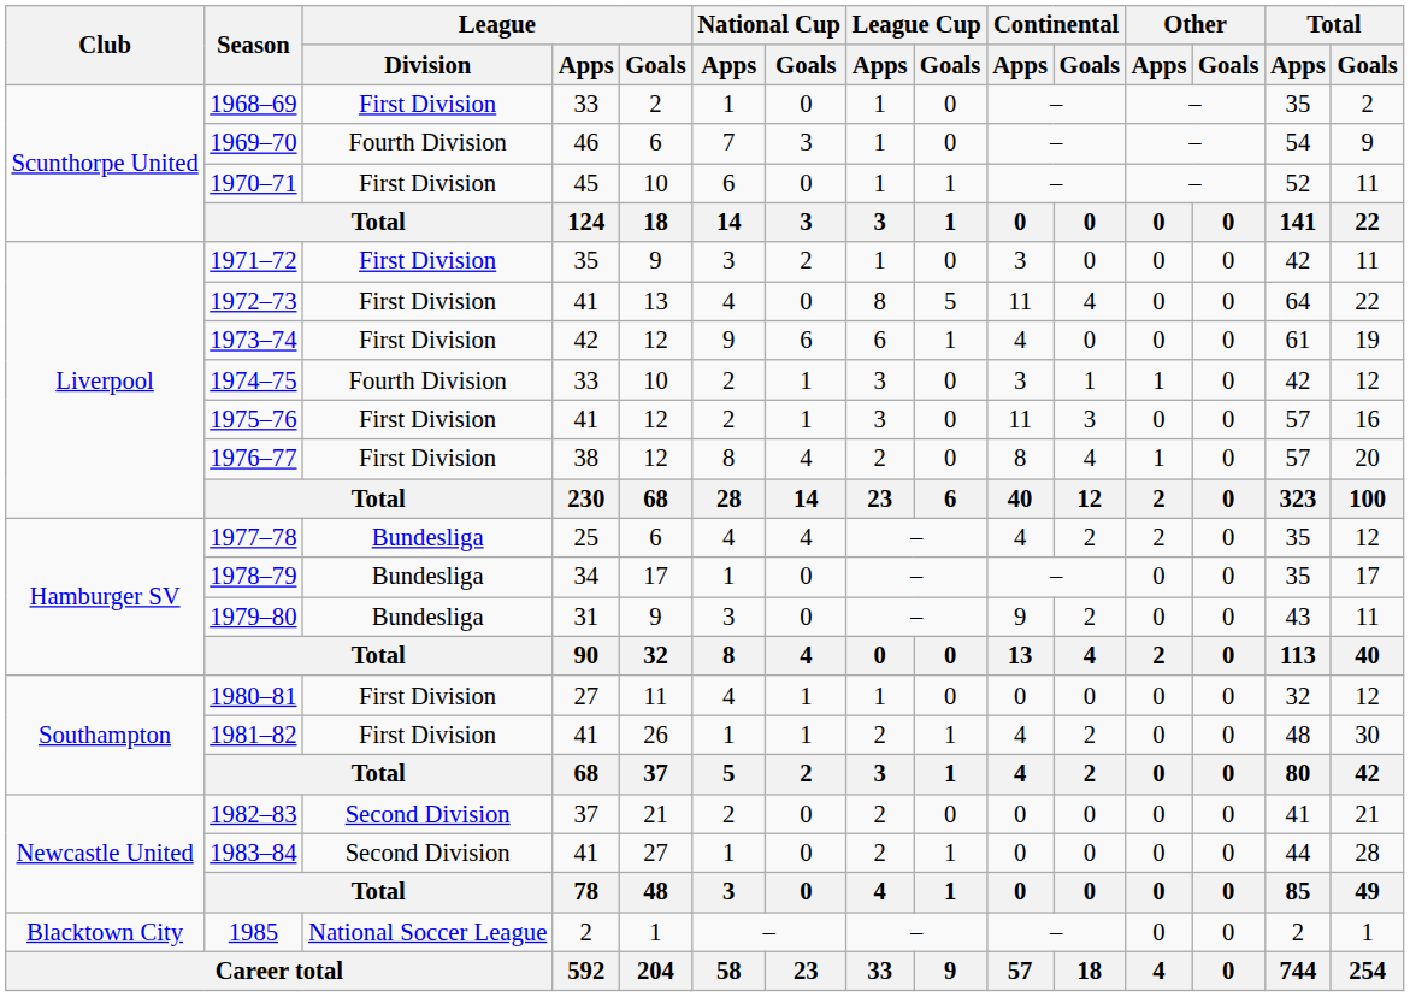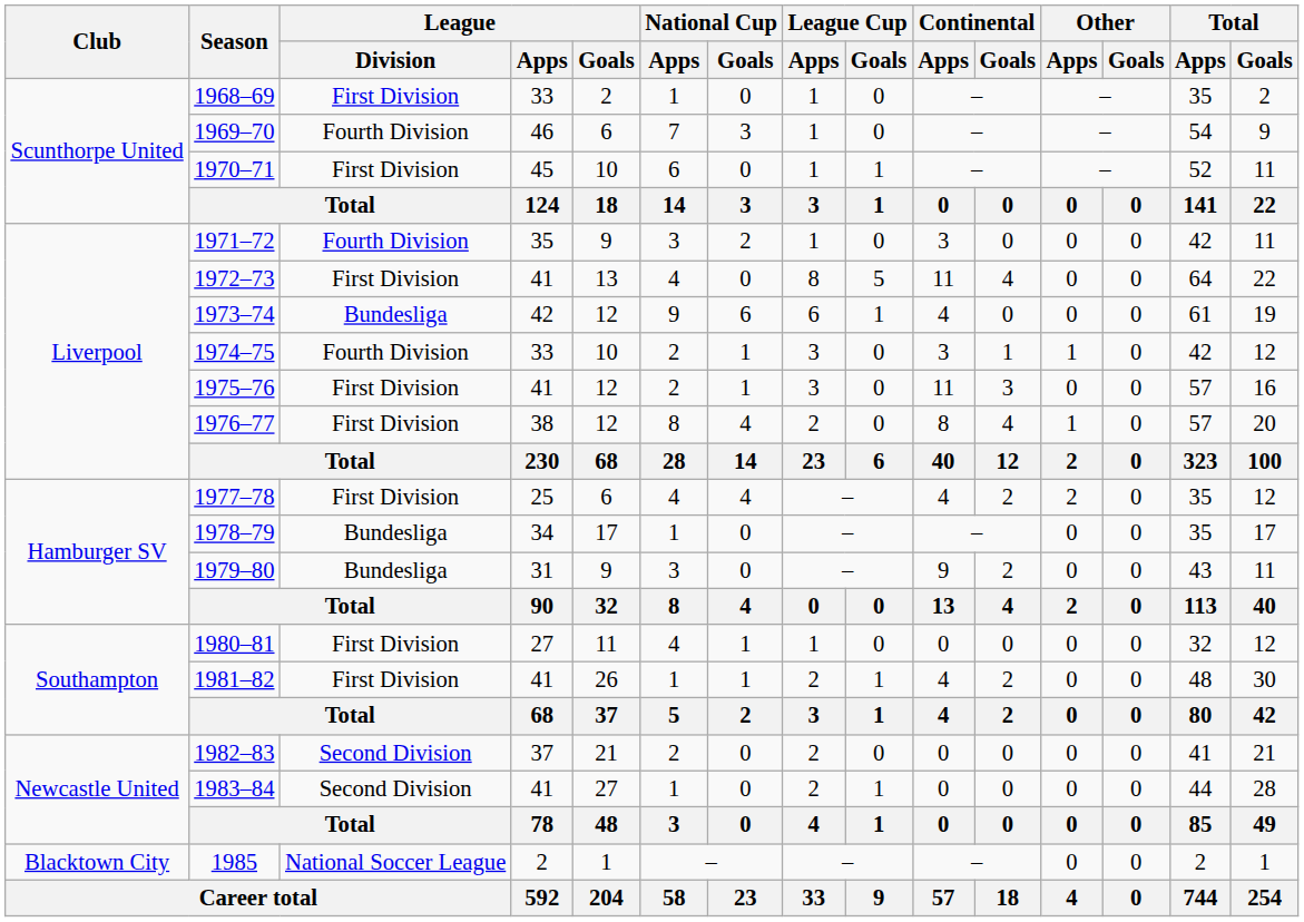 <table class="wikitable" style="text-align:center">
 <tr>
 <th rowspan="2">Club</th>
 <th rowspan="2">Season</th>
 <th colspan="3">League</th>
 <th colspan="2">National Cup</th>
 <th colspan="2">League Cup</th>
 <th colspan="2">Continental</th>
 <th colspan="2">Other</th>
 <th colspan="2">Total</th>
 </tr>
 <tr>
 <th>Division</th>
 <th>Apps</th>
 <th>Goals</th>
 <th>Apps</th>
 <th>Goals</th>
 <th>Apps</th>
 <th>Goals</th>
 <th>Apps</th>
 <th>Goals</th>
 <th>Apps</th>
 <th>Goals</th>
 <th>Apps</th>
 <th>Goals</th>
 </tr>
 <tr>
 <td rowspan="4"><a href='#'>Scunthorpe United</a></td>
 <td><a href='#'>1968–69</a></td>
 <td><a href='#'>First Division</a></td>
 <td>33</td>
 <td>2</td>
 <td>1</td>
 <td>0</td>
 <td>1</td>
 <td>0</td>
 <td colspan="2">–</td>
 <td colspan="2">–</td>
 <td>35</td>
 <td>2</td>
 </tr>
 <tr>
 <td><a href='#'>1969–70</a></td>
 <td>Fourth Division</td>
 <td>46</td>
 <td>6</td>
 <td>7</td>
 <td>3</td>
 <td>1</td>
 <td>0</td>
 <td colspan="2">–</td>
 <td colspan="2">–</td>
 <td>54</td>
 <td>9</td>
 </tr>
 <tr>
 <td><a href='#'>1970–71</a></td>
 <td>First Division</td>
 <td>45</td>
 <td>10</td>
 <td>6</td>
 <td>0</td>
 <td>1</td>
 <td>1</td>
 <td colspan="2">–</td>
 <td colspan="2">–</td>
 <td>52</td>
 <td>11</td>
 </tr>
 <tr>
 <th colspan="2">Total</th>
 <th>124</th>
 <th>18</th>
 <th>14</th>
 <th>3</th>
 <th>3</th>
 <th>1</th>
 <th>0</th>
 <th>0</th>
 <th>0</th>
 <th>0</th>
 <th>141</th>
 <th>22</th>
 </tr>
 <tr>
 <td rowspan="7"><a href='#'>Liverpool</a></td>
 <td><a href='#'>1971–72</a></td>
-<td><a href='#'>First Division</a></td>
+<td><a href='#'>Fourth Division</a></td>
 <td>35</td>
 <td>9</td>
 <td>3</td>
 <td>2</td>
 <td>1</td>
 <td>0</td>
 <td>3</td>
 <td>0</td>
 <td>0</td>
 <td>0</td>
 <td>42</td>
 <td>11</td>
 </tr>
 <tr>
 <td><a href='#'>1972–73</a></td>
 <td>First Division</td>
 <td>41</td>
 <td>13</td>
 <td>4</td>
 <td>0</td>
 <td>8</td>
 <td>5</td>
 <td>11</td>
 <td>4</td>
 <td>0</td>
 <td>0</td>
 <td>64</td>
 <td>22</td>
 </tr>
 <tr>
 <td><a href='#'>1973–74</a></td>
-<td>First Division</td>
+<td><a href='#'>Bundesliga</a></td>
 <td>42</td>
 <td>12</td>
 <td>9</td>
 <td>6</td>
 <td>6</td>
 <td>1</td>
 <td>4</td>
 <td>0</td>
 <td>0</td>
 <td>0</td>
 <td>61</td>
 <td>19</td>
 </tr>
 <tr>
 <td><a href='#'>1974–75</a></td>
 <td>Fourth Division</td>
 <td>33</td>
 <td>10</td>
 <td>2</td>
 <td>1</td>
 <td>3</td>
 <td>0</td>
 <td>3</td>
 <td>1</td>
 <td>1</td>
 <td>0</td>
 <td>42</td>
 <td>12</td>
 </tr>
 <tr>
 <td><a href='#'>1975–76</a></td>
 <td>First Division</td>
 <td>41</td>
 <td>12</td>
 <td>2</td>
 <td>1</td>
 <td>3</td>
 <td>0</td>
 <td>11</td>
 <td>3</td>
 <td>0</td>
 <td>0</td>
 <td>57</td>
 <td>16</td>
 </tr>
 <tr>
 <td><a href='#'>1976–77</a></td>
 <td>First Division</td>
 <td>38</td>
 <td>12</td>
 <td>8</td>
 <td>4</td>
 <td>2</td>
 <td>0</td>
 <td>8</td>
 <td>4</td>
 <td>1</td>
 <td>0</td>
 <td>57</td>
 <td>20</td>
 </tr>
 <tr>
 <th colspan="2">Total</th>
 <th>230</th>
 <th>68</th>
 <th>28</th>
 <th>14</th>
 <th>23</th>
 <th>6</th>
 <th>40</th>
 <th>12</th>
 <th>2</th>
 <th>0</th>
 <th>323</th>
 <th>100</th>
 </tr>
 <tr>
 <td rowspan="4"><a href='#'>Hamburger SV</a></td>
 <td><a href='#'>1977–78</a></td>
-<td><a href='#'>Bundesliga</a></td>
+<td>First Division</td>
 <td>25</td>
 <td>6</td>
 <td>4</td>
 <td>4</td>
 <td colspan="2">–</td>
 <td>4</td>
 <td>2</td>
 <td>2</td>
 <td>0</td>
 <td>35</td>
 <td>12</td>
 </tr>
 <tr>
 <td><a href='#'>1978–79</a></td>
 <td>Bundesliga</td>
 <td>34</td>
 <td>17</td>
 <td>1</td>
 <td>0</td>
 <td colspan="2">–</td>
 <td colspan="2">–</td>
 <td>0</td>
 <td>0</td>
 <td>35</td>
 <td>17</td>
 </tr>
 <tr>
 <td><a href='#'>1979–80</a></td>
 <td>Bundesliga</td>
 <td>31</td>
 <td>9</td>
 <td>3</td>
 <td>0</td>
 <td colspan="2">–</td>
 <td>9</td>
 <td>2</td>
 <td>0</td>
 <td>0</td>
 <td>43</td>
 <td>11</td>
 </tr>
 <tr>
 <th colspan="2">Total</th>
 <th>90</th>
 <th>32</th>
 <th>8</th>
 <th>4</th>
 <th>0</th>
 <th>0</th>
 <th>13</th>
 <th>4</th>
 <th>2</th>
 <th>0</th>
 <th>113</th>
 <th>40</th>
 </tr>
 <tr>
 <td rowspan="3"><a href='#'>Southampton</a></td>
 <td><a href='#'>1980–81</a></td>
 <td>First Division</td>
 <td>27</td>
 <td>11</td>
 <td>4</td>
 <td>1</td>
 <td>1</td>
 <td>0</td>
 <td>0</td>
 <td>0</td>
 <td>0</td>
 <td>0</td>
 <td>32</td>
 <td>12</td>
 </tr>
 <tr>
 <td><a href='#'>1981–82</a></td>
 <td>First Division</td>
 <td>41</td>
 <td>26</td>
 <td>1</td>
 <td>1</td>
 <td>2</td>
 <td>1</td>
 <td>4</td>
 <td>2</td>
 <td>0</td>
 <td>0</td>
 <td>48</td>
 <td>30</td>
 </tr>
 <tr>
 <th colspan="2">Total</th>
 <th>68</th>
 <th>37</th>
 <th>5</th>
 <th>2</th>
 <th>3</th>
 <th>1</th>
 <th>4</th>
 <th>2</th>
 <th>0</th>
 <th>0</th>
 <th>80</th>
 <th>42</th>
 </tr>
 <tr>
 <td rowspan="3"><a href='#'>Newcastle United</a></td>
 <td><a href='#'>1982–83</a></td>
 <td><a href='#'>Second Division</a></td>
 <td>37</td>
 <td>21</td>
 <td>2</td>
 <td>0</td>
 <td>2</td>
 <td>0</td>
 <td>0</td>
 <td>0</td>
 <td>0</td>
 <td>0</td>
 <td>41</td>
 <td>21</td>
 </tr>
 <tr>
 <td><a href='#'>1983–84</a></td>
 <td>Second Division</td>
 <td>41</td>
 <td>27</td>
 <td>1</td>
 <td>0</td>
 <td>2</td>
 <td>1</td>
 <td>0</td>
 <td>0</td>
 <td>0</td>
 <td>0</td>
 <td>44</td>
 <td>28</td>
 </tr>
 <tr>
 <th colspan="2">Total</th>
 <th>78</th>
 <th>48</th>
 <th>3</th>
 <th>0</th>
 <th>4</th>
 <th>1</th>
 <th>0</th>
 <th>0</th>
 <th>0</th>
 <th>0</th>
 <th>85</th>
 <th>49</th>
 </tr>
 <tr>
 <td><a href='#'>Blacktown City</a></td>
 <td><a href='#'>1985</a></td>
 <td><a href='#'>National Soccer League</a></td>
 <td>2</td>
 <td>1</td>
 <td colspan="2">–</td>
 <td colspan="2">–</td>
 <td colspan="2">–</td>
 <td>0</td>
 <td>0</td>
 <td>2</td>
 <td>1</td>
 </tr>
 <tr>
 <th colspan="3">Career total</th>
 <th>592</th>
 <th>204</th>
 <th>58</th>
 <th>23</th>
 <th>33</th>
 <th>9</th>
 <th>57</th>
 <th>18</th>
 <th>4</th>
 <th>0</th>
 <th>744</th>
 <th>254</th>
 </tr>
 </table>
